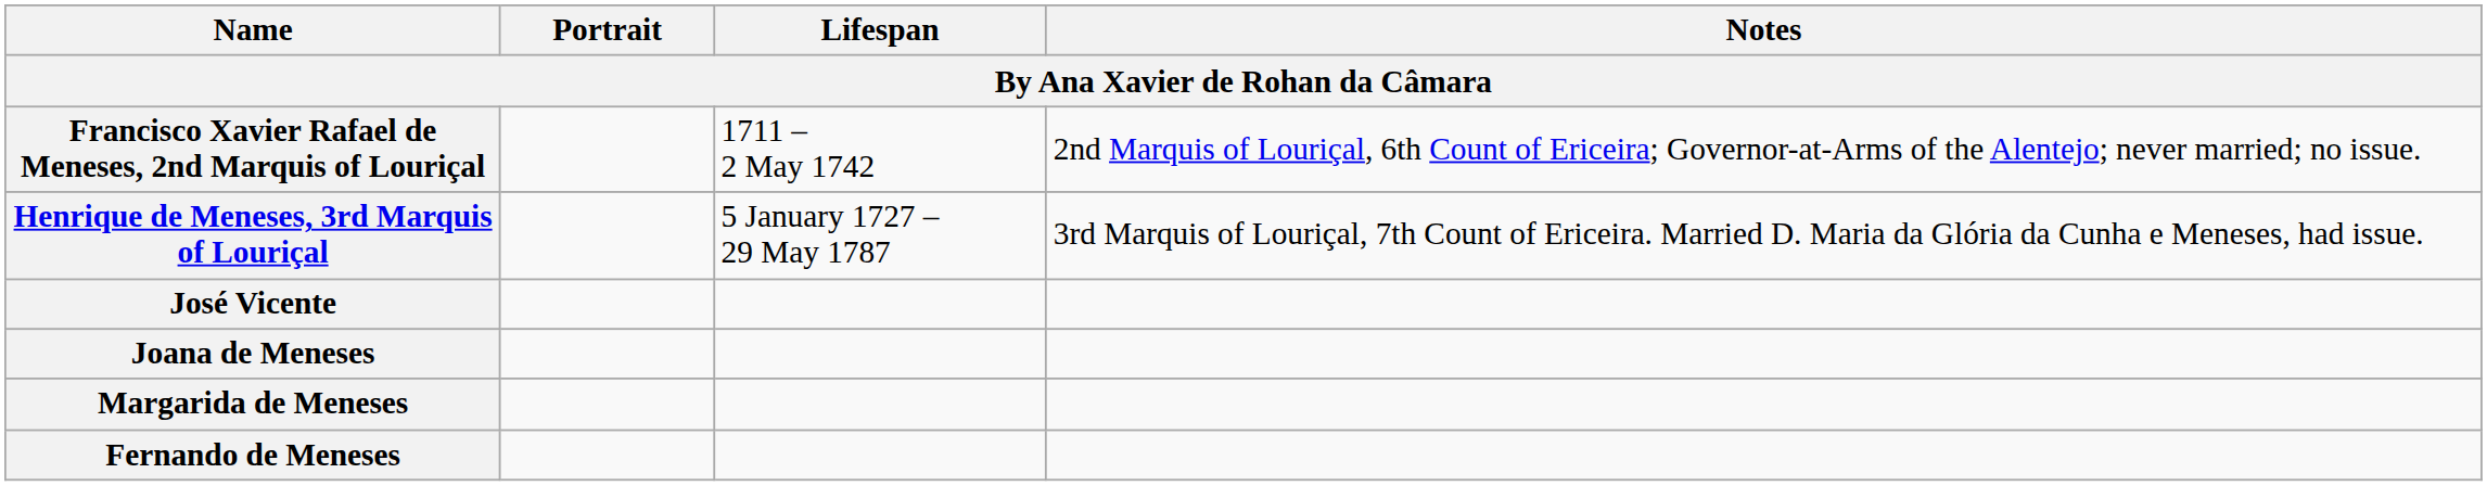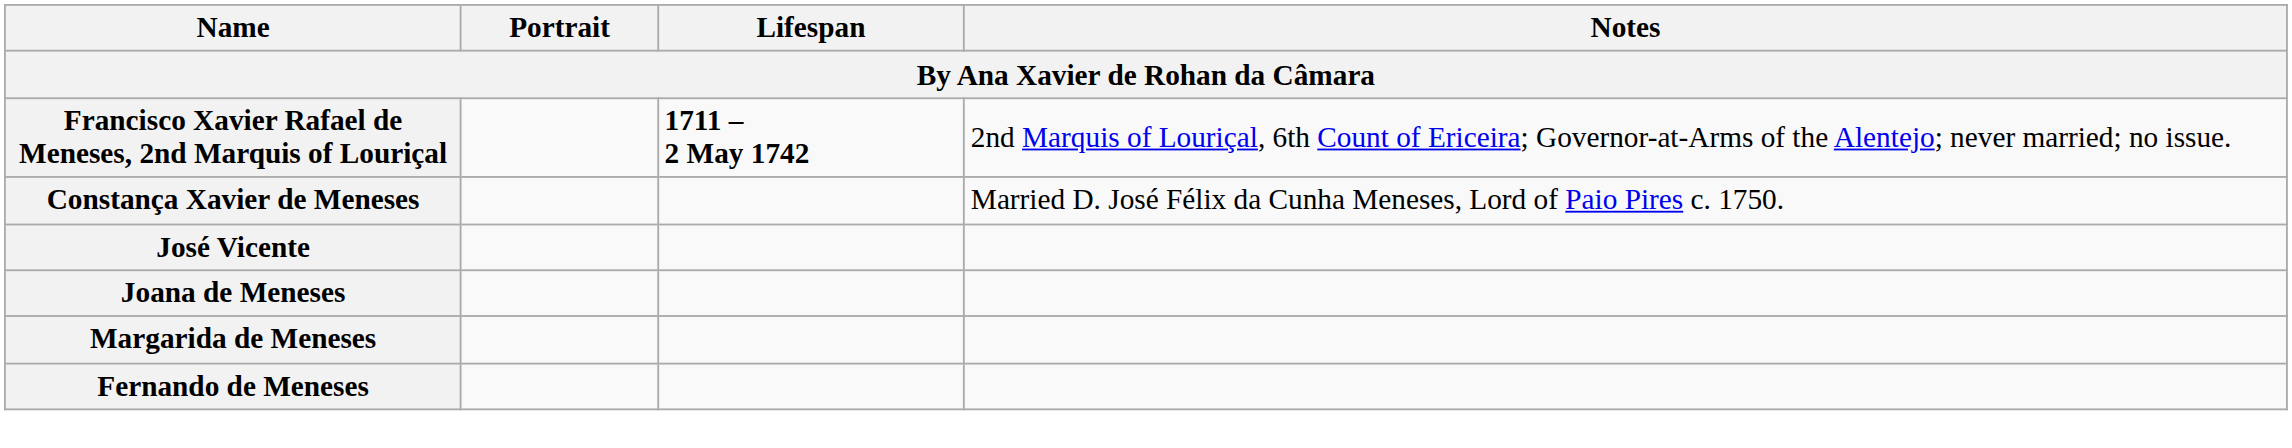 <table class="wikitable plainrowheaders">
 <tr>
 <th scope="col" style="width:  20%;">Name</th>
 <th scope="col" style="width: 100px;">Portrait</th>
 <th scope="col" style="width:  10em;">Lifespan</th>
 <th scope="col">Notes</th>
 </tr>
 <tr>
 <th scope="col" colspan="4">By  Ana Xavier de Rohan da Câmara</th>
 </tr>
 <tr>
 <th scope="row">Francisco Xavier Rafael de Meneses, 2nd Marquis of Louriçal</th>
 <td></td>
-<td>1711 – <br> 2 May 1742</td>
+<td><strong>1711 – <br> 2 May 1742</strong></td>
 <td>2nd <a href='#'>Marquis of Louriçal</a>, 6th <a href='#'>Count of Ericeira</a>; Governor-at-Arms of the <a href='#'>Alentejo</a>; never married; no issue.</td>
 </tr>
 <tr>
-<th scope="row"><a href='#'>Henrique de Meneses, 3rd Marquis of Louriçal</a></th>
+<th scope="row">Constança Xavier de Meneses</th>
 <td></td>
-<td>5 January 1727 – <br> 29 May 1787</td>
-<td>3rd Marquis of Louriçal, 7th Count of Ericeira. Married D. Maria da Glória da Cunha e Meneses, had issue.</td>
+<td></td>
+<td>Married D. José Félix da Cunha Meneses, Lord of <a href='#'>Paio Pires</a> c. 1750.</td>
 </tr>
 <tr>
 <th scope="row">José Vicente</th>
 <td></td>
 <td></td>
 <td></td>
 </tr>
 <tr>
 <th scope="row">Joana de Meneses</th>
 <td></td>
 <td></td>
 <td></td>
 </tr>
 <tr>
 <th scope="row">Margarida de Meneses</th>
 <td></td>
 <td></td>
 <td></td>
 </tr>
 <tr>
 <th scope="row">Fernando de Meneses</th>
 <td></td>
 <td></td>
 <td></td>
 </tr>
 </table>
